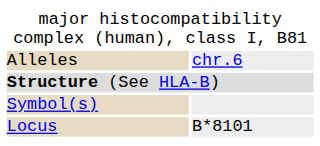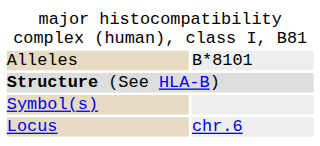 <table id="drugInfoBox" style="float: right; clear: right; margin: 0 0 0.5em 1em; background: #ffffff;" class="toccolours" border=0 cellpadding=0 align=right width="240px">
 <tr align="center">
 <td colspan="3"></td>
 </tr>
 <tr>
 <td align="center" colspan="2"><div>major histocompatibility complex (human), class I, B81</div></td>
 </tr>
 <tr>
 <td bgcolor="#e7dcc3">Alleles</td>
-<td bgcolor="#eeeeee"><a href='#'>chr.6</a> <em></em></td>
+<td bgcolor="#eeeeee">B*8101 <br></td>
 </tr>
 <tr>
 <td colspan="2" bgcolor="#dddddd"><strong>Structure</strong> (See <a href='#'>HLA-B</a>)</td>
 </tr>
 <tr>
 <td bgcolor="#e7dcc3"><a href='#'>Symbol(s)</a></td>
 <td bgcolor="#eeeeee"></td>
 </tr>
 <tr>
 <td bgcolor="#e7dcc3"><a href='#'>Locus</a></td>
-<td bgcolor="#eeeeee">B*8101 <br></td>
+<td bgcolor="#eeeeee"><a href='#'>chr.6</a> <em></em></td>
 </tr>
 <tr>
 </tr>
 </table>
